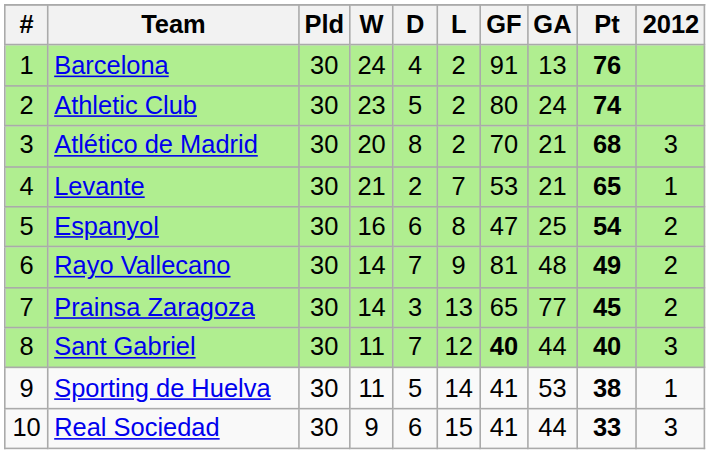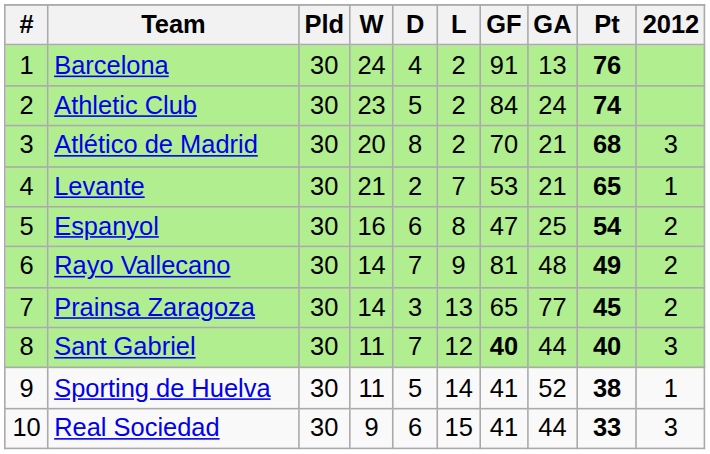 <table class=wikitable style="text-align: center;">
 <tr>
 </tr>
 <tr>
 <th width=20>#</th>
 <th width=150>Team</th>
 <th width=20>Pld</th>
 <th width=20>W</th>
 <th width=20>D</th>
 <th width=20>L</th>
 <th width=20>GF</th>
 <th width=20>GA</th>
 <th width=30>Pt</th>
 <th width=30>2012</th>
 </tr>
 <tr bgcolor=B0EE90>
 <td>1</td>
 <td align="left"><a href='#'>Barcelona</a></td>
 <td>30</td>
 <td>24</td>
 <td>4</td>
 <td>2</td>
 <td>91</td>
 <td>13</td>
 <td><strong>76</strong></td>
 <td></td>
 </tr>
 <tr bgcolor=B0EE90>
 <td>2</td>
 <td align="left"><a href='#'>Athletic Club</a></td>
 <td>30</td>
 <td>23</td>
 <td>5</td>
 <td>2</td>
-<td>80</td>
+<td>84</td>
 <td>24</td>
 <td><strong>74</strong></td>
 <td></td>
 </tr>
 <tr bgcolor=B0EE90>
 <td>3</td>
 <td align="left"><a href='#'>Atlético de Madrid</a></td>
 <td>30</td>
 <td>20</td>
 <td>8</td>
 <td>2</td>
 <td>70</td>
 <td>21</td>
 <td><strong>68</strong></td>
 <td> 3</td>
 </tr>
 <tr bgcolor=B0EE90>
 <td>4</td>
 <td align="left"><a href='#'>Levante</a></td>
 <td>30</td>
 <td>21</td>
 <td>2</td>
 <td>7</td>
 <td>53</td>
 <td>21</td>
 <td><strong>65</strong></td>
 <td> 1</td>
 </tr>
 <tr bgcolor=B0EE90>
 <td>5</td>
 <td align="left"><a href='#'>Espanyol</a></td>
 <td>30</td>
 <td>16</td>
 <td>6</td>
 <td>8</td>
 <td>47</td>
 <td>25</td>
 <td><strong>54</strong></td>
 <td> 2</td>
 </tr>
 <tr bgcolor=B0EE90>
 <td>6</td>
 <td align="left"><a href='#'>Rayo Vallecano</a></td>
 <td>30</td>
 <td>14</td>
 <td>7</td>
 <td>9</td>
 <td>81</td>
 <td>48</td>
 <td><strong>49</strong></td>
 <td> 2</td>
 </tr>
 <tr bgcolor=B0EE90>
 <td>7</td>
 <td align="left"><a href='#'>Prainsa Zaragoza</a></td>
 <td>30</td>
 <td>14</td>
 <td>3</td>
 <td>13</td>
 <td>65</td>
 <td>77</td>
 <td><strong>45</strong></td>
 <td> 2</td>
 </tr>
 <tr bgcolor=B0EE90>
 <td>8</td>
 <td align="left"><a href='#'>Sant Gabriel</a></td>
 <td>30</td>
 <td>11</td>
 <td>7</td>
 <td>12</td>
 <td><strong>40</strong></td>
 <td>44</td>
 <td><strong>40</strong></td>
 <td> 3</td>
 </tr>
 <tr>
 <td>9</td>
 <td align="left"><a href='#'>Sporting de Huelva</a></td>
 <td>30</td>
 <td>11</td>
 <td>5</td>
 <td>14</td>
 <td>41</td>
-<td>53</td>
+<td>52</td>
 <td><strong>38</strong></td>
 <td> 1</td>
 </tr>
 <tr>
 <td>10</td>
 <td align="left"><a href='#'>Real Sociedad</a></td>
 <td>30</td>
 <td>9</td>
 <td>6</td>
 <td>15</td>
 <td>41</td>
 <td>44</td>
 <td><strong>33</strong></td>
 <td> 3</td>
 </tr>
 </table>
